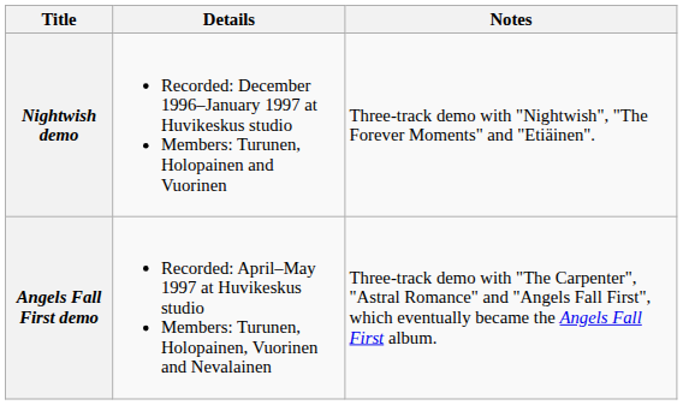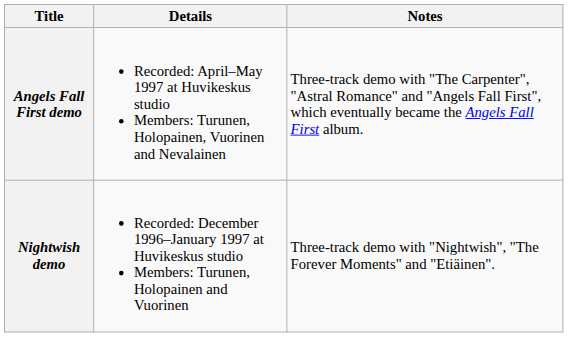 <table class="wikitable plainrowheaders">
 <tr>
 <th>Title</th>
 <th>Details</th>
 <th>Notes</th>
 </tr>
 <tr>
+<th scope="row"><em>Angels Fall First demo</em></th>
+<td><br><ul><li>Recorded: April–May 1997 at Huvikeskus studio</li><li>Members: Turunen, Holopainen, Vuorinen and Nevalainen</li></ul></td>
+<td>Three-track demo with "The Carpenter", "Astral Romance" and "Angels Fall First", which eventually became the <em><a href='#'>Angels Fall First</a></em> album.</td>
+</tr>
+<tr>
 <th scope="row"><em>Nightwish demo</em></th>
 <td><br><ul><li>Recorded: December 1996–January 1997 at Huvikeskus studio</li><li>Members: Turunen, Holopainen and Vuorinen</li></ul></td>
 <td>Three-track demo with "Nightwish", "The Forever Moments" and "Etiäinen".</td>
 </tr>
-<tr>
-<th scope="row"><em>Angels Fall First demo</em></th>
-<td><br><ul><li>Recorded: April–May 1997 at Huvikeskus studio</li><li>Members: Turunen, Holopainen, Vuorinen and Nevalainen</li></ul></td>
-<td>Three-track demo with "The Carpenter", "Astral Romance" and "Angels Fall First", which eventually became the <em><a href='#'>Angels Fall First</a></em> album.</td>
-</tr>
 </table>
